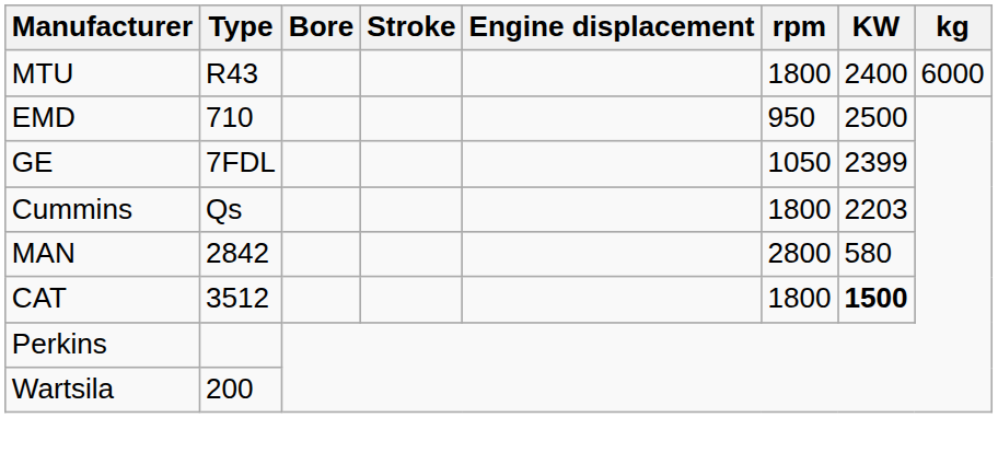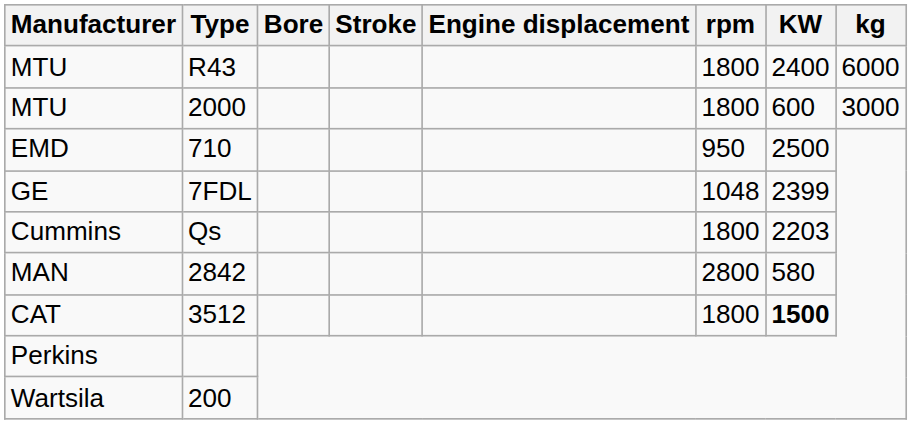 <table class="wikitable sortable">
 <tr>
 <th>Manufacturer</th>
 <th>Type</th>
 <th>Bore</th>
 <th>Stroke</th>
 <th>Engine displacement</th>
 <th>rpm</th>
 <th>KW</th>
 <th>kg</th>
 </tr>
 <tr>
 <td>MTU</td>
 <td>R43</td>
 <td></td>
 <td></td>
 <td></td>
 <td>1800</td>
 <td>2400</td>
 <td>6000</td>
 </tr>
 <tr>
+<td>MTU</td>
+<td>2000</td>
+<td></td>
+<td></td>
+<td></td>
+<td>1800</td>
+<td>600</td>
+<td>3000</td>
+</tr>
+<tr>
 <td>EMD</td>
 <td>710</td>
 <td></td>
 <td></td>
 <td></td>
 <td>950</td>
 <td>2500</td>
 </tr>
 <tr>
 <td>GE</td>
 <td>7FDL</td>
 <td></td>
 <td></td>
 <td></td>
-<td>1050</td>
+<td>1048</td>
 <td>2399</td>
 </tr>
 <tr>
 <td>Cummins</td>
 <td>Qs</td>
 <td></td>
 <td></td>
 <td></td>
 <td>1800</td>
 <td>2203</td>
 </tr>
 <tr>
 <td>MAN</td>
 <td>2842</td>
 <td></td>
 <td></td>
 <td></td>
 <td>2800</td>
 <td>580</td>
 </tr>
 <tr>
 <td>CAT</td>
 <td>3512</td>
 <td></td>
 <td></td>
 <td></td>
 <td>1800</td>
 <td><strong>1500</strong></td>
 </tr>
 <tr>
 <td>Perkins</td>
 <td></td>
 </tr>
 <tr>
 <td>Wartsila</td>
 <td>200</td>
 </tr>
 </table>
